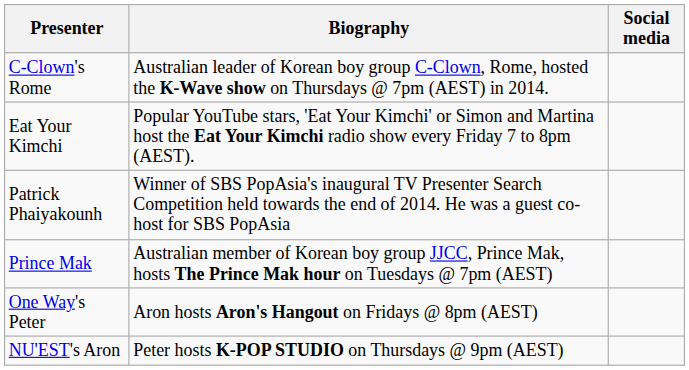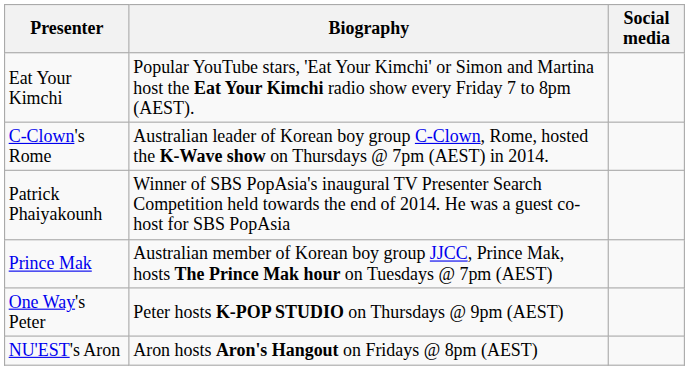 <table class="wikitable">
 <tr>
 <th>Presenter</th>
 <th>Biography</th>
 <th>Social media</th>
 </tr>
 <tr>
-<td><a href='#'>C-Clown</a>'s Rome</td>
-<td>Australian leader of Korean boy group <a href='#'>C-Clown</a>, Rome, hosted the <strong>K-Wave show</strong> on Thursdays @ 7pm (AEST) in 2014.</td>
+<td>Eat Your Kimchi</td>
+<td>Popular YouTube stars, 'Eat Your Kimchi' or Simon and Martina host the <strong>Eat Your Kimchi</strong> radio show every Friday 7 to 8pm (AEST).</td>
 <td><br></td>
 </tr>
 <tr>
-<td>Eat Your Kimchi</td>
-<td>Popular YouTube stars, 'Eat Your Kimchi' or Simon and Martina host the <strong>Eat Your Kimchi</strong> radio show every Friday 7 to 8pm (AEST).</td>
+<td><a href='#'>C-Clown</a>'s Rome</td>
+<td>Australian leader of Korean boy group <a href='#'>C-Clown</a>, Rome, hosted the <strong>K-Wave show</strong> on Thursdays @ 7pm (AEST) in 2014.</td>
 <td><br></td>
 </tr>
 <tr>
 <td>Patrick Phaiyakounh</td>
 <td>Winner of SBS PopAsia's inaugural TV Presenter Search Competition held towards the end of 2014. He was a guest co-host for SBS PopAsia</td>
 <td></td>
 </tr>
 <tr>
 <td><a href='#'>Prince Mak</a></td>
 <td>Australian member of Korean boy group <a href='#'>JJCC</a>, Prince Mak, hosts <strong>The Prince Mak hour</strong> on Tuesdays @ 7pm (AEST)</td>
 <td><br></td>
 </tr>
 <tr>
 <td><a href='#'>One Way</a>'s Peter</td>
-<td>Aron hosts <strong>Aron's Hangout</strong> on Fridays @ 8pm (AEST)</td>
+<td>Peter hosts  <strong>K-POP STUDIO</strong> on Thursdays @ 9pm (AEST)</td>
 <td></td>
 </tr>
 <tr>
 <td><a href='#'>NU'EST</a>'s Aron</td>
-<td>Peter hosts  <strong>K-POP STUDIO</strong> on Thursdays @ 9pm (AEST)</td>
+<td>Aron hosts <strong>Aron's Hangout</strong> on Fridays @ 8pm (AEST)</td>
 <td></td>
 </tr>
 </table>
